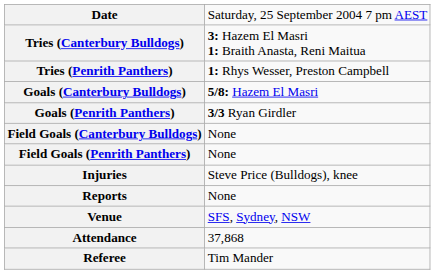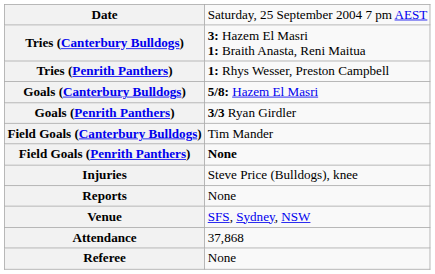 <table class="wikitable">
 <tr>
 <th>Date</th>
 <td>Saturday, 25 September 2004 7 pm <a href='#'>AEST</a></td>
 </tr>
 <tr>
 <th>Tries (<a href='#'>Canterbury Bulldogs</a>)</th>
 <td><strong>3:</strong> Hazem El Masri<br> <strong>1:</strong> Braith Anasta, Reni Maitua</td>
 </tr>
 <tr>
 <th>Tries (<a href='#'>Penrith Panthers</a>)</th>
 <td><strong>1:</strong> Rhys Wesser, Preston Campbell</td>
 </tr>
 <tr>
 <th>Goals (<a href='#'>Canterbury Bulldogs</a>)</th>
 <td><strong>5/8:</strong> <a href='#'>Hazem El Masri</a></td>
 </tr>
 <tr>
 <th>Goals (<a href='#'>Penrith Panthers</a>)</th>
 <td><strong>3/3</strong> Ryan Girdler</td>
 </tr>
 <tr>
 <th>Field Goals (<a href='#'>Canterbury Bulldogs</a>)</th>
-<td>None</td>
+<td>Tim Mander</td>
 </tr>
 <tr>
 <th>Field Goals (<a href='#'>Penrith Panthers</a>)</th>
-<td>None</td>
+<td><strong>None</strong></td>
 </tr>
 <tr>
 <th>Injuries</th>
 <td>Steve Price (Bulldogs), knee</td>
 </tr>
 <tr>
 <th>Reports</th>
 <td>None</td>
 </tr>
 <tr>
 <th>Venue</th>
 <td><a href='#'>SFS</a>, <a href='#'>Sydney</a>, <a href='#'>NSW</a></td>
 </tr>
 <tr>
 <th>Attendance</th>
 <td>37,868</td>
 </tr>
 <tr>
 <th>Referee</th>
-<td>Tim Mander</td>
+<td>None</td>
 </tr>
 </table>
